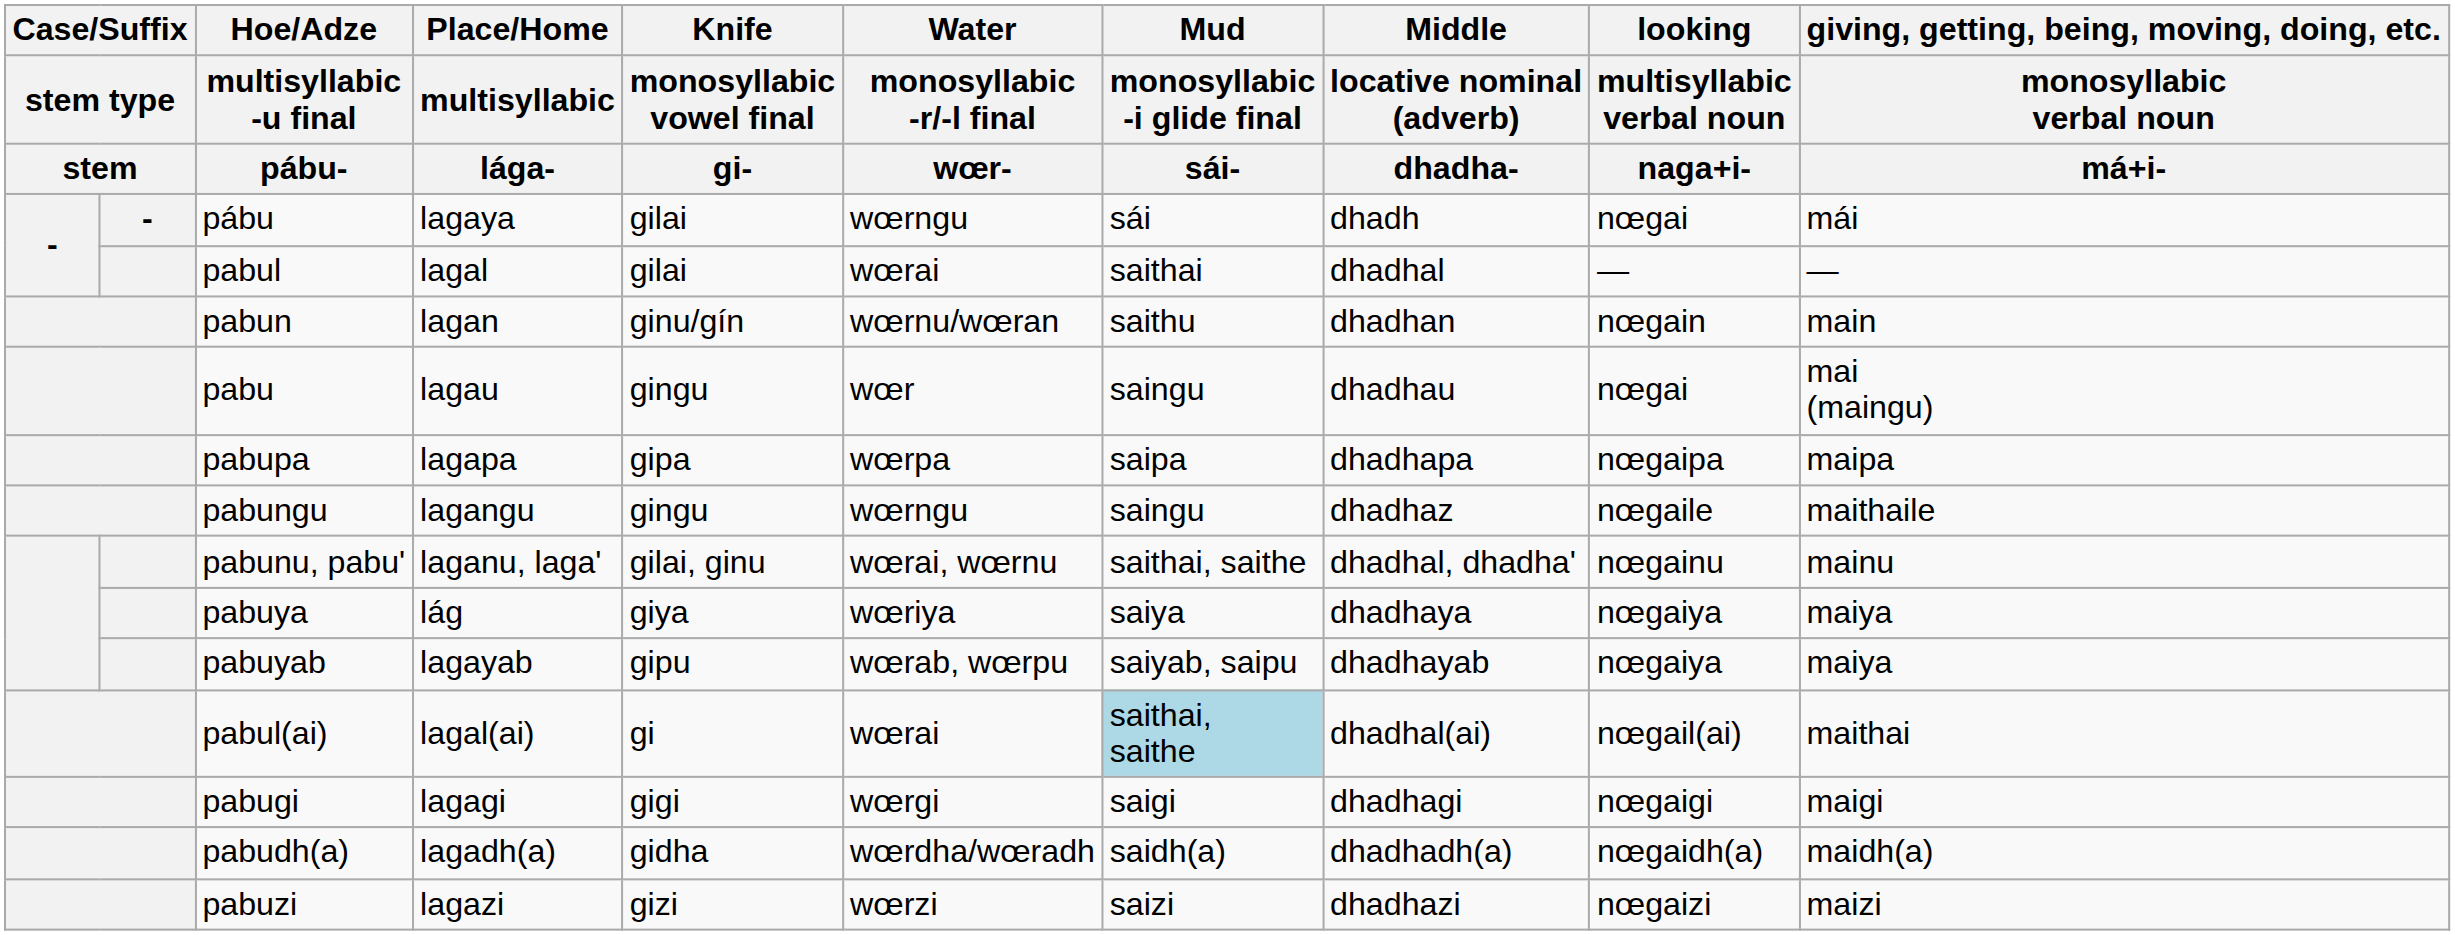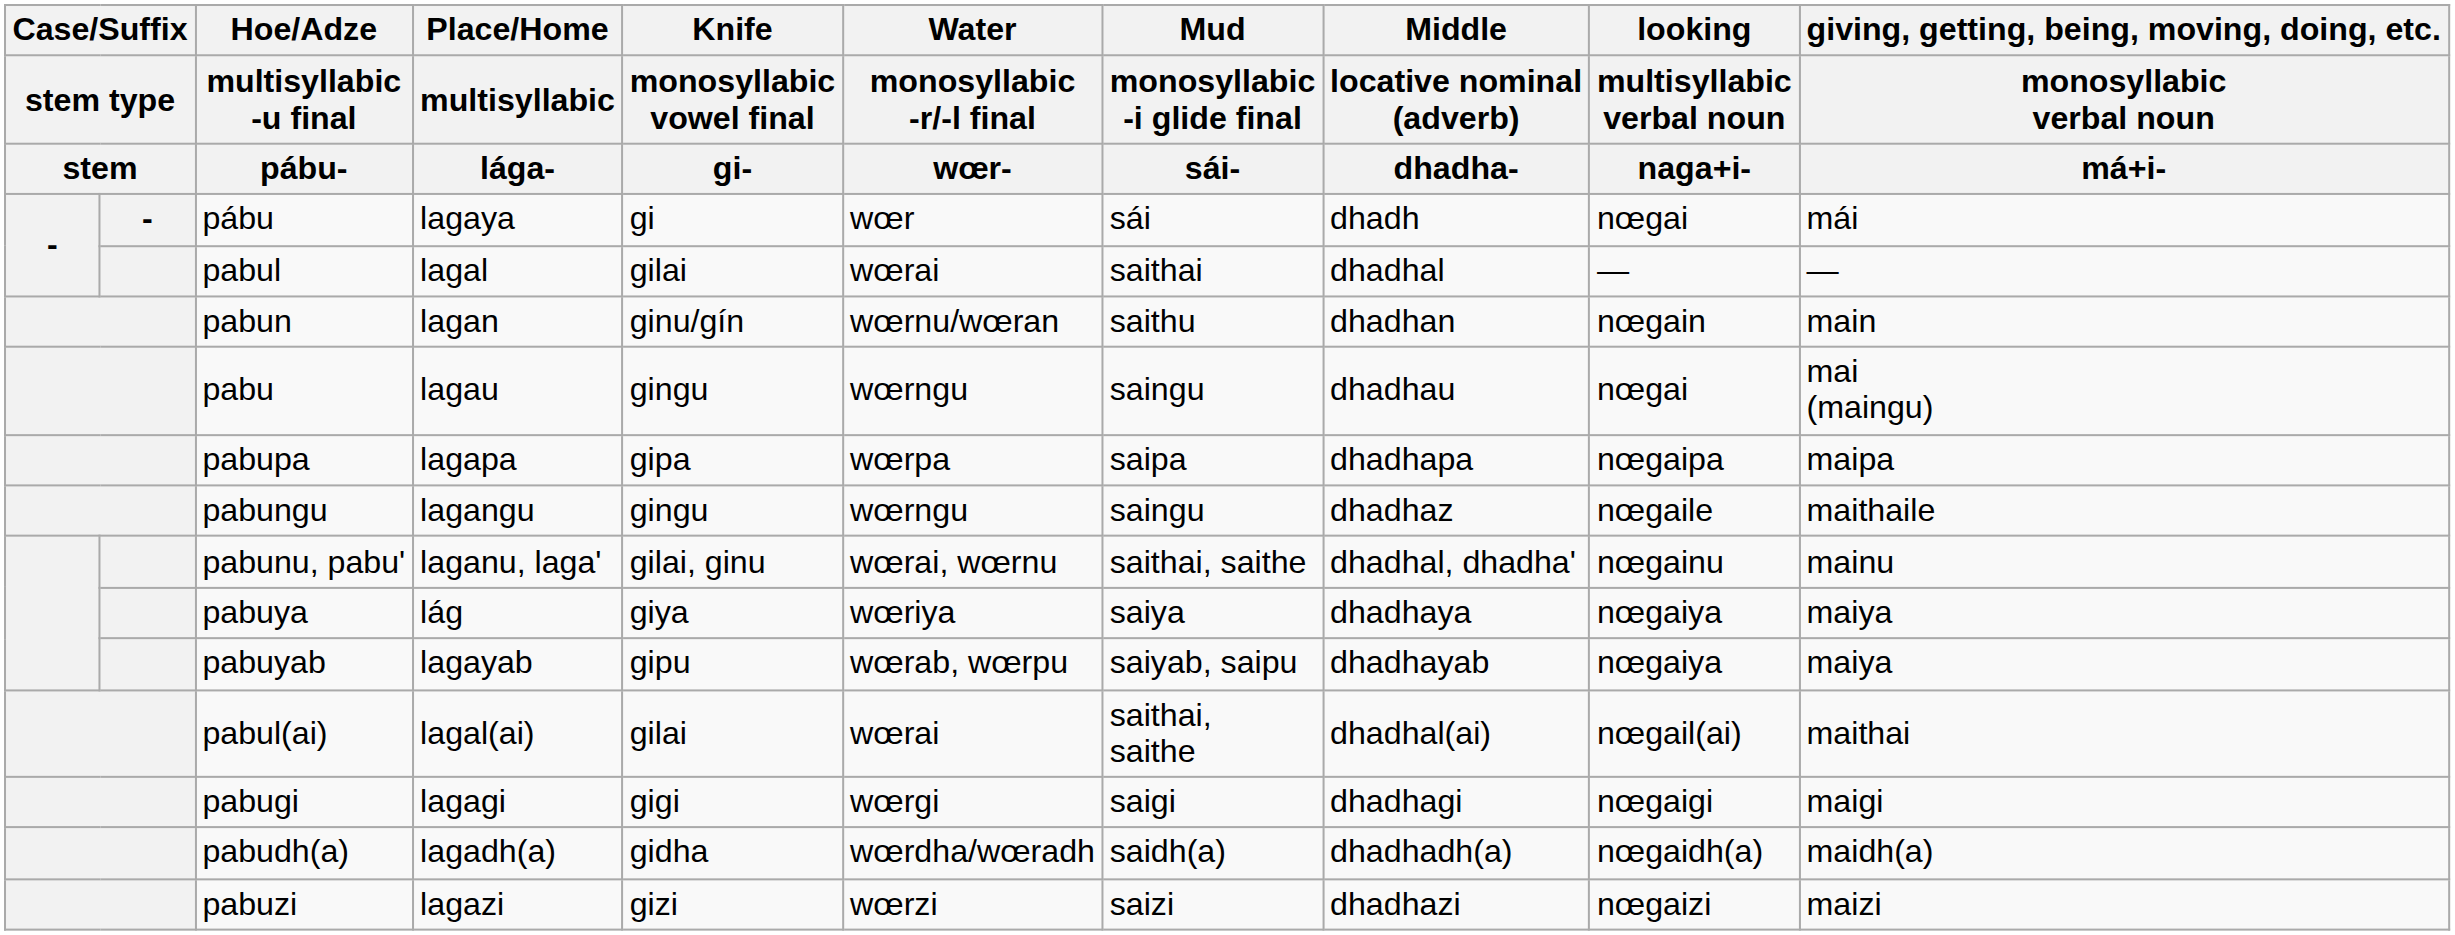 <table class="wikitable">
 <tr>
 <th colspan="2">Case/Suffix</th>
 <th>Hoe/Adze</th>
 <th>Place/Home</th>
 <th>Knife</th>
 <th>Water</th>
 <th>Mud</th>
 <th>Middle</th>
 <th>looking</th>
 <th>giving, getting, being, moving, doing, etc.</th>
 </tr>
 <tr>
 <th colspan="2">stem type</th>
 <th>multisyllabic<br>-u final</th>
 <th>multisyllabic</th>
 <th>monosyllabic <br> vowel final</th>
 <th>monosyllabic <br> -r/-l final</th>
 <th>monosyllabic <br> -i glide final</th>
 <th>locative nominal<br>(adverb)</th>
 <th>multisyllabic <br> verbal noun</th>
 <th>monosyllabic <br> verbal noun</th>
 </tr>
 <tr>
 <th colspan="2">stem</th>
 <th>pábu-</th>
 <th>lága-</th>
 <th>gi-</th>
 <th>wœr-</th>
 <th>sái-</th>
 <th>dhadha-</th>
 <th>naga+i-</th>
 <th>má+i-</th>
 </tr>
 <tr>
 <th rowspan="2">-</th>
 <th>-</th>
 <td>pábu</td>
 <td>lagaya</td>
-<td>gilai</td>
-<td>wœrngu</td>
+<td>gi</td>
+<td>wœr</td>
 <td>sái</td>
 <td>dhadh</td>
 <td>nœgai</td>
 <td>mái</td>
 </tr>
 <tr>
 <th></th>
 <td>pabul</td>
 <td>lagal</td>
 <td>gilai</td>
 <td>wœrai</td>
 <td>saithai</td>
 <td>dhadhal</td>
 <td>—</td>
 <td>—</td>
 </tr>
 <tr>
 <th colspan="2"></th>
 <td>pabun</td>
 <td>lagan</td>
 <td>ginu/gín</td>
 <td>wœrnu/wœran</td>
 <td>saithu</td>
 <td>dhadhan</td>
 <td>nœgain</td>
 <td>main</td>
 </tr>
 <tr>
 <th colspan="2"></th>
 <td>pabu</td>
 <td>lagau</td>
 <td>gingu</td>
-<td>wœr</td>
+<td>wœrngu</td>
 <td>saingu</td>
 <td>dhadhau</td>
 <td>nœgai</td>
 <td>mai <br> (maingu)</td>
 </tr>
 <tr>
 <th colspan="2"></th>
 <td>pabupa</td>
 <td>lagapa</td>
 <td>gipa</td>
 <td>wœrpa</td>
 <td>saipa</td>
 <td>dhadhapa</td>
 <td>nœgaipa</td>
 <td>maipa</td>
 </tr>
 <tr>
 <th colspan="2"></th>
 <td>pabungu</td>
 <td>lagangu</td>
 <td>gingu</td>
 <td>wœrngu</td>
 <td>saingu</td>
 <td>dhadhaz</td>
 <td>nœgaile</td>
 <td>maithaile</td>
 </tr>
 <tr>
 <th rowspan="3"></th>
 <th></th>
 <td>pabunu, pabu'</td>
 <td>laganu, laga'</td>
 <td>gilai, ginu</td>
 <td>wœrai, wœrnu</td>
 <td>saithai, saithe</td>
 <td>dhadhal, dhadha'</td>
 <td>nœgainu</td>
 <td>mainu</td>
 </tr>
 <tr>
 <th></th>
 <td>pabuya</td>
 <td>lág</td>
 <td>giya</td>
 <td>wœriya</td>
 <td>saiya</td>
 <td>dhadhaya</td>
 <td>nœgaiya</td>
 <td>maiya</td>
 </tr>
 <tr>
 <th></th>
 <td>pabuyab</td>
 <td>lagayab</td>
 <td>gipu</td>
 <td>wœrab, wœrpu</td>
 <td>saiyab, saipu</td>
 <td>dhadhayab</td>
 <td>nœgaiya</td>
 <td>maiya</td>
 </tr>
 <tr>
 <th colspan="2"></th>
 <td>pabul(ai)</td>
 <td>lagal(ai)</td>
-<td>gi</td>
+<td>gilai</td>
 <td>wœrai</td>
-<td style="background: lightblue;">saithai, <br> saithe</td>
+<td>saithai, <br> saithe</td>
 <td>dhadhal(ai)</td>
 <td>nœgail(ai)</td>
 <td>maithai</td>
 </tr>
 <tr>
 <th colspan="2"></th>
 <td>pabugi</td>
 <td>lagagi</td>
 <td>gigi</td>
 <td>wœrgi</td>
 <td>saigi</td>
 <td>dhadhagi</td>
 <td>nœgaigi</td>
 <td>maigi</td>
 </tr>
 <tr>
 <th colspan="2"></th>
 <td>pabudh(a)</td>
 <td>lagadh(a)</td>
 <td>gidha</td>
 <td>wœrdha/wœradh</td>
 <td>saidh(a)</td>
 <td>dhadhadh(a) <br></td>
 <td>nœgaidh(a)</td>
 <td>maidh(a)</td>
 </tr>
 <tr>
 <th colspan="2"></th>
 <td>pabuzi</td>
 <td>lagazi</td>
 <td>gizi</td>
 <td>wœrzi</td>
 <td>saizi</td>
 <td>dhadhazi</td>
 <td>nœgaizi</td>
 <td>maizi</td>
 </tr>
 </table>
